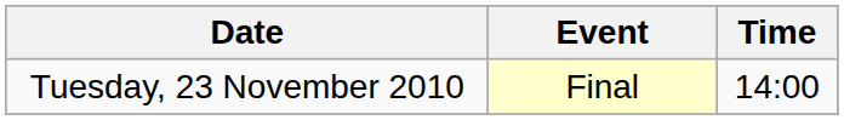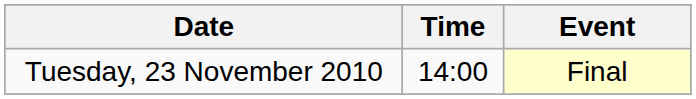 <table class = "wikitable" style="text-align:center;">
 <tr>
 <th width=220>Date</th>
+<th width=50>Time</th>
 <th width=100>Event</th>
-<th width=50>Time</th>
 </tr>
 <tr>
 <td>Tuesday, 23 November 2010</td>
+<td>14:00</td>
 <td bgcolor=ffffcc>Final</td>
-<td>14:00</td>
 </tr>
 </table>
